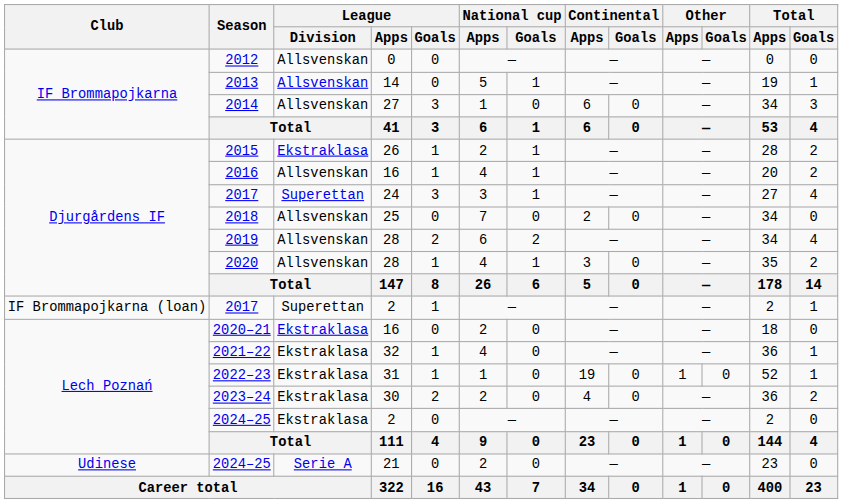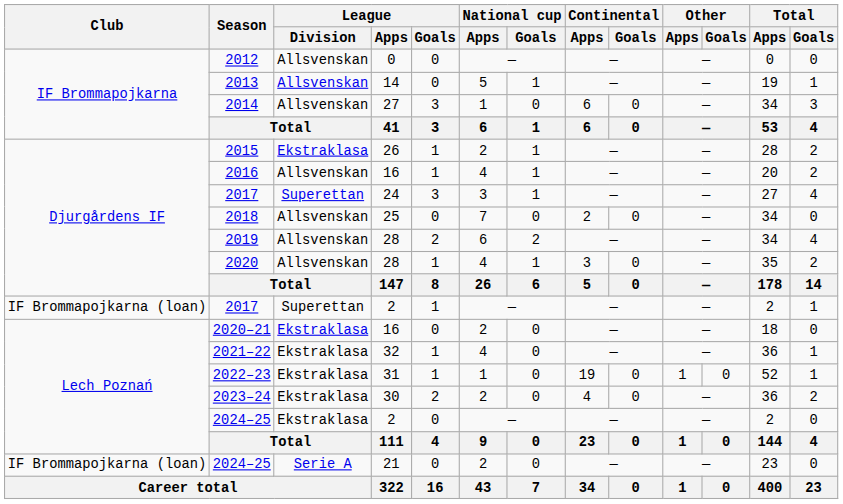 <table class="wikitable" style="text-align: center">
 <tr>
 <th rowspan="2">Club</th>
 <th rowspan="2">Season</th>
 <th colspan="3">League</th>
 <th colspan="2">National cup</th>
 <th colspan="2">Continental</th>
 <th colspan="2">Other</th>
 <th colspan="2">Total</th>
 </tr>
 <tr>
 <th>Division</th>
 <th>Apps</th>
 <th>Goals</th>
 <th>Apps</th>
 <th>Goals</th>
 <th>Apps</th>
 <th>Goals</th>
 <th>Apps</th>
 <th>Goals</th>
 <th>Apps</th>
 <th>Goals</th>
 </tr>
 <tr>
 <td rowspan="4"><a href='#'>IF Brommapojkarna</a></td>
 <td><a href='#'>2012</a></td>
 <td>Allsvenskan</td>
 <td>0</td>
 <td>0</td>
 <td colspan="2">—</td>
 <td colspan="2">—</td>
 <td colspan="2">—</td>
 <td>0</td>
 <td>0</td>
 </tr>
 <tr>
 <td><a href='#'>2013</a></td>
 <td><a href='#'>Allsvenskan</a></td>
 <td>14</td>
 <td>0</td>
 <td>5</td>
 <td>1</td>
 <td colspan="2">—</td>
 <td colspan="2">—</td>
 <td>19</td>
 <td>1</td>
 </tr>
 <tr>
 <td><a href='#'>2014</a></td>
 <td>Allsvenskan</td>
 <td>27</td>
 <td>3</td>
 <td>1</td>
 <td>0</td>
 <td>6</td>
 <td>0</td>
 <td colspan="2">—</td>
 <td>34</td>
 <td>3</td>
 </tr>
 <tr>
 <th colspan="2">Total</th>
 <th>41</th>
 <th>3</th>
 <th>6</th>
 <th>1</th>
 <th>6</th>
 <th>0</th>
 <th colspan="2">—</th>
 <th>53</th>
 <th>4</th>
 </tr>
 <tr>
 <td rowspan="7"><a href='#'>Djurgårdens IF</a></td>
 <td><a href='#'>2015</a></td>
 <td><a href='#'>Ekstraklasa</a></td>
 <td>26</td>
 <td>1</td>
 <td>2</td>
 <td>1</td>
 <td colspan="2">—</td>
 <td colspan="2">—</td>
 <td>28</td>
 <td>2</td>
 </tr>
 <tr>
 <td><a href='#'>2016</a></td>
 <td>Allsvenskan</td>
 <td>16</td>
 <td>1</td>
 <td>4</td>
 <td>1</td>
 <td colspan="2">—</td>
 <td colspan="2">—</td>
 <td>20</td>
 <td>2</td>
 </tr>
 <tr>
 <td><a href='#'>2017</a></td>
 <td><a href='#'>Superettan</a></td>
 <td>24</td>
 <td>3</td>
 <td>3</td>
 <td>1</td>
 <td colspan="2">—</td>
 <td colspan="2">—</td>
 <td>27</td>
 <td>4</td>
 </tr>
 <tr>
 <td><a href='#'>2018</a></td>
 <td>Allsvenskan</td>
 <td>25</td>
 <td>0</td>
 <td>7</td>
 <td>0</td>
 <td>2</td>
 <td>0</td>
 <td colspan="2">—</td>
 <td>34</td>
 <td>0</td>
 </tr>
 <tr>
 <td><a href='#'>2019</a></td>
 <td>Allsvenskan</td>
 <td>28</td>
 <td>2</td>
 <td>6</td>
 <td>2</td>
 <td colspan="2">—</td>
 <td colspan="2">—</td>
 <td>34</td>
 <td>4</td>
 </tr>
 <tr>
 <td><a href='#'>2020</a></td>
 <td>Allsvenskan</td>
 <td>28</td>
 <td>1</td>
 <td>4</td>
 <td>1</td>
 <td>3</td>
 <td>0</td>
 <td colspan="2">—</td>
 <td>35</td>
 <td>2</td>
 </tr>
 <tr>
 <th colspan="2">Total</th>
 <th>147</th>
 <th>8</th>
 <th>26</th>
 <th>6</th>
 <th>5</th>
 <th>0</th>
 <th colspan="2">—</th>
 <th>178</th>
 <th>14</th>
 </tr>
 <tr>
 <td>IF Brommapojkarna (loan)</td>
 <td><a href='#'>2017</a></td>
 <td>Superettan</td>
 <td>2</td>
 <td>1</td>
 <td colspan="2">—</td>
 <td colspan="2">—</td>
 <td colspan="2">—</td>
 <td>2</td>
 <td>1</td>
 </tr>
 <tr>
 <td rowspan="6"><a href='#'>Lech Poznań</a></td>
 <td><a href='#'>2020–21</a></td>
 <td><a href='#'>Ekstraklasa</a></td>
 <td>16</td>
 <td>0</td>
 <td>2</td>
 <td>0</td>
 <td colspan="2">—</td>
 <td colspan="2">—</td>
 <td>18</td>
 <td>0</td>
 </tr>
 <tr>
 <td><a href='#'>2021–22</a></td>
 <td>Ekstraklasa</td>
 <td>32</td>
 <td>1</td>
 <td>4</td>
 <td>0</td>
 <td colspan="2">—</td>
 <td colspan="2">—</td>
 <td>36</td>
 <td>1</td>
 </tr>
 <tr>
 <td><a href='#'>2022–23</a></td>
 <td>Ekstraklasa</td>
 <td>31</td>
 <td>1</td>
 <td>1</td>
 <td>0</td>
 <td>19</td>
 <td>0</td>
 <td>1</td>
 <td>0</td>
 <td>52</td>
 <td>1</td>
 </tr>
 <tr>
 <td><a href='#'>2023–24</a></td>
 <td>Ekstraklasa</td>
 <td>30</td>
 <td>2</td>
 <td>2</td>
 <td>0</td>
 <td>4</td>
 <td>0</td>
 <td colspan="2">—</td>
 <td>36</td>
 <td>2</td>
 </tr>
 <tr>
 <td><a href='#'>2024–25</a></td>
 <td>Ekstraklasa</td>
 <td>2</td>
 <td>0</td>
 <td colspan="2">—</td>
 <td colspan="2">—</td>
 <td colspan="2">—</td>
 <td>2</td>
 <td>0</td>
 </tr>
 <tr>
 <th colspan="2">Total</th>
 <th>111</th>
 <th>4</th>
 <th>9</th>
 <th>0</th>
 <th>23</th>
 <th>0</th>
 <th>1</th>
 <th>0</th>
 <th>144</th>
 <th>4</th>
 </tr>
 <tr>
-<td><a href='#'>Udinese</a></td>
+<td>IF Brommapojkarna (loan)</td>
 <td><a href='#'>2024–25</a></td>
 <td><a href='#'>Serie A</a></td>
 <td>21</td>
 <td>0</td>
 <td>2</td>
 <td>0</td>
 <td colspan="2">—</td>
 <td colspan="2">—</td>
 <td>23</td>
 <td>0</td>
 </tr>
 <tr>
 <th colspan="3">Career total</th>
 <th>322</th>
 <th>16</th>
 <th>43</th>
 <th>7</th>
 <th>34</th>
 <th>0</th>
 <th>1</th>
 <th>0</th>
 <th>400</th>
 <th>23</th>
 </tr>
 </table>
